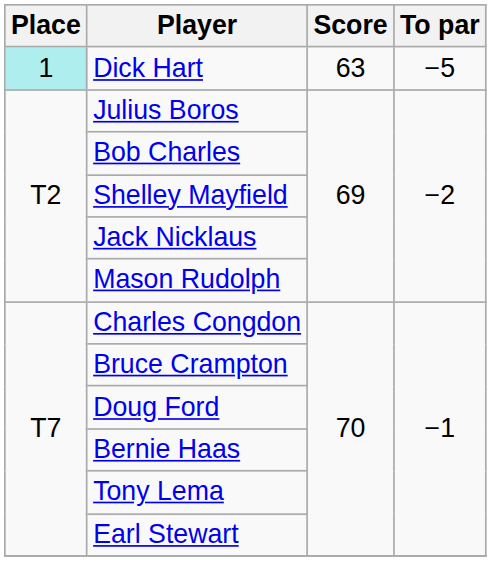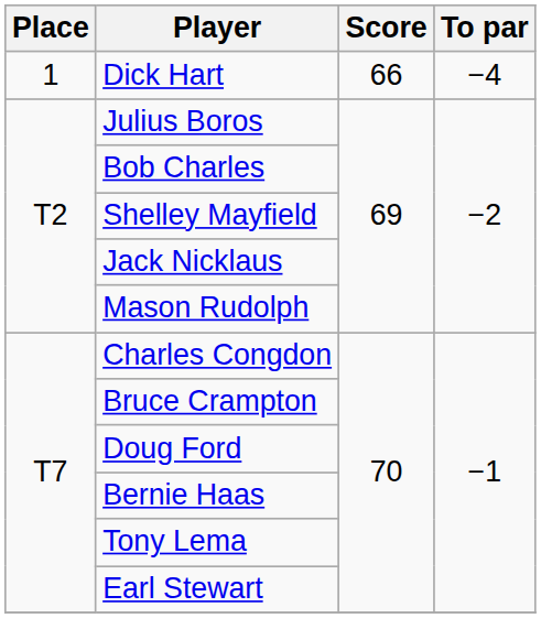 <table class=wikitable>
 <tr>
 <th>Place</th>
 <th>Player</th>
 <th>Score</th>
 <th>To par</th>
 </tr>
 <tr>
-<td align=center style="background: paleturquoise;">1</td>
+<td align=center>1</td>
 <td> <a href='#'>Dick Hart</a></td>
-<td align=center>63</td>
-<td align=center>−5</td>
+<td align=center>66</td>
+<td align=center>−4</td>
 </tr>
 <tr>
 <td rowspan=5 align=center>T2</td>
 <td> <a href='#'>Julius Boros</a></td>
 <td rowspan=5 align=center>69</td>
 <td rowspan=5 align=center>−2</td>
 </tr>
 <tr>
 <td> <a href='#'>Bob Charles</a></td>
 </tr>
 <tr>
 <td> <a href='#'>Shelley Mayfield</a></td>
 </tr>
 <tr>
 <td> <a href='#'>Jack Nicklaus</a></td>
 </tr>
 <tr>
 <td> <a href='#'>Mason Rudolph</a></td>
 </tr>
 <tr>
 <td rowspan=6 align=center>T7</td>
 <td> <a href='#'>Charles Congdon</a></td>
 <td rowspan=6 align=center>70</td>
 <td rowspan=6 align=center>−1</td>
 </tr>
 <tr>
 <td> <a href='#'>Bruce Crampton</a></td>
 </tr>
 <tr>
 <td> <a href='#'>Doug Ford</a></td>
 </tr>
 <tr>
 <td> <a href='#'>Bernie Haas</a></td>
 </tr>
 <tr>
 <td> <a href='#'>Tony Lema</a></td>
 </tr>
 <tr>
 <td> <a href='#'>Earl Stewart</a></td>
 </tr>
 <tr>
 </tr>
 </table>
